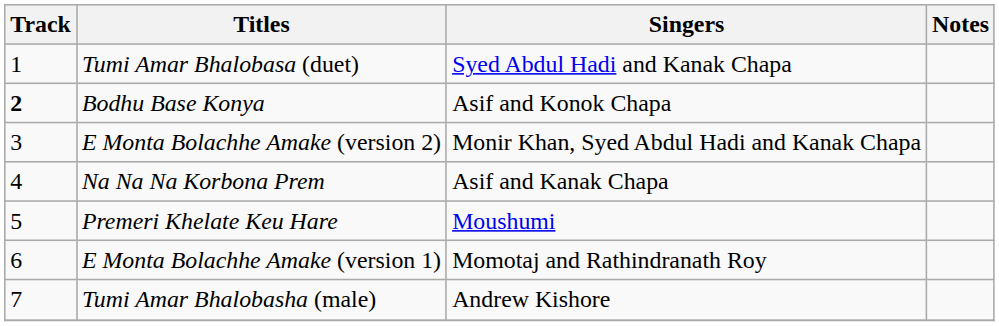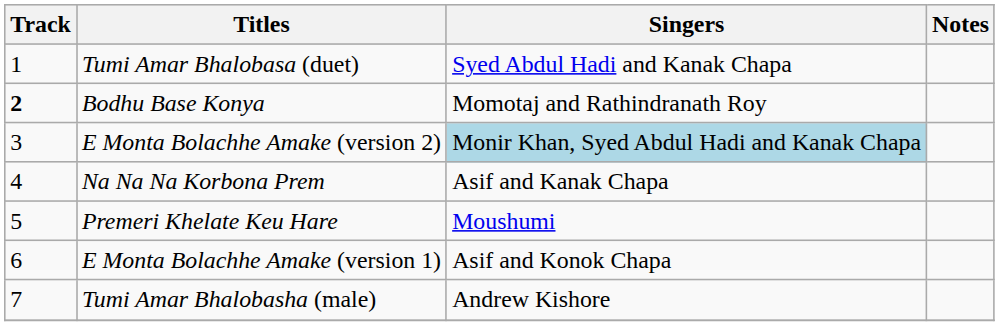 <table class="wikitable" style="font-size:95%;">
 <tr>
 <th>Track</th>
 <th>Titles</th>
 <th>Singers</th>
 <th>Notes</th>
 </tr>
 <tr>
 <td>1</td>
 <td><em>Tumi Amar Bhalobasa</em> (duet)</td>
 <td><a href='#'>Syed Abdul Hadi</a> and Kanak Chapa</td>
 <td></td>
 </tr>
 <tr>
 <td><strong>2</strong></td>
 <td><em>Bodhu Base Konya</em></td>
-<td>Asif and Konok Chapa</td>
+<td>Momotaj and Rathindranath Roy</td>
 <td></td>
 </tr>
 <tr>
 <td>3</td>
 <td><em>E Monta Bolachhe Amake</em> (version 2)</td>
-<td>Monir Khan, Syed Abdul Hadi and Kanak Chapa</td>
+<td style="background: lightblue;">Monir Khan, Syed Abdul Hadi and Kanak Chapa</td>
 <td></td>
 </tr>
 <tr>
 <td>4</td>
 <td><em>Na Na Na Korbona Prem</em></td>
 <td>Asif and Kanak Chapa</td>
 <td></td>
 </tr>
 <tr>
 <td>5</td>
 <td><em>Premeri Khelate Keu Hare</em></td>
 <td><a href='#'>Moushumi</a></td>
 <td></td>
 </tr>
 <tr>
 <td>6</td>
 <td><em>E Monta Bolachhe Amake</em> (version 1)</td>
-<td>Momotaj and Rathindranath Roy</td>
+<td>Asif and Konok Chapa</td>
 <td></td>
 </tr>
 <tr>
 <td>7</td>
 <td><em>Tumi Amar Bhalobasha</em> (male)</td>
 <td>Andrew Kishore</td>
 <td></td>
 </tr>
 <tr>
 </tr>
 </table>
